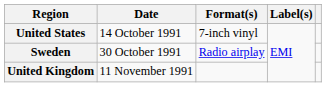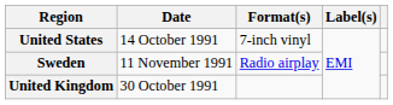 <table class="wikitable plainrowheaders">
 <tr>
 <th scope="col">Region</th>
 <th scope="col">Date</th>
 <th scope="col">Format(s)</th>
 <th scope="col">Label(s)</th>
 <th scope="col"></th>
 </tr>
 <tr>
 <th scope="row">United States</th>
 <td>14 October 1991</td>
 <td>7-inch vinyl</td>
 <td rowspan="3"><a href='#'>EMI</a></td>
 <td></td>
 </tr>
 <tr>
 <th scope="row">Sweden</th>
-<td>30 October 1991</td>
+<td>11 November 1991</td>
 <td><a href='#'>Radio airplay</a></td>
 <td></td>
 </tr>
 <tr>
 <th scope="row">United Kingdom</th>
-<td>11 November 1991</td>
+<td>30 October 1991</td>
 <td></td>
 <td></td>
 </tr>
 </table>
